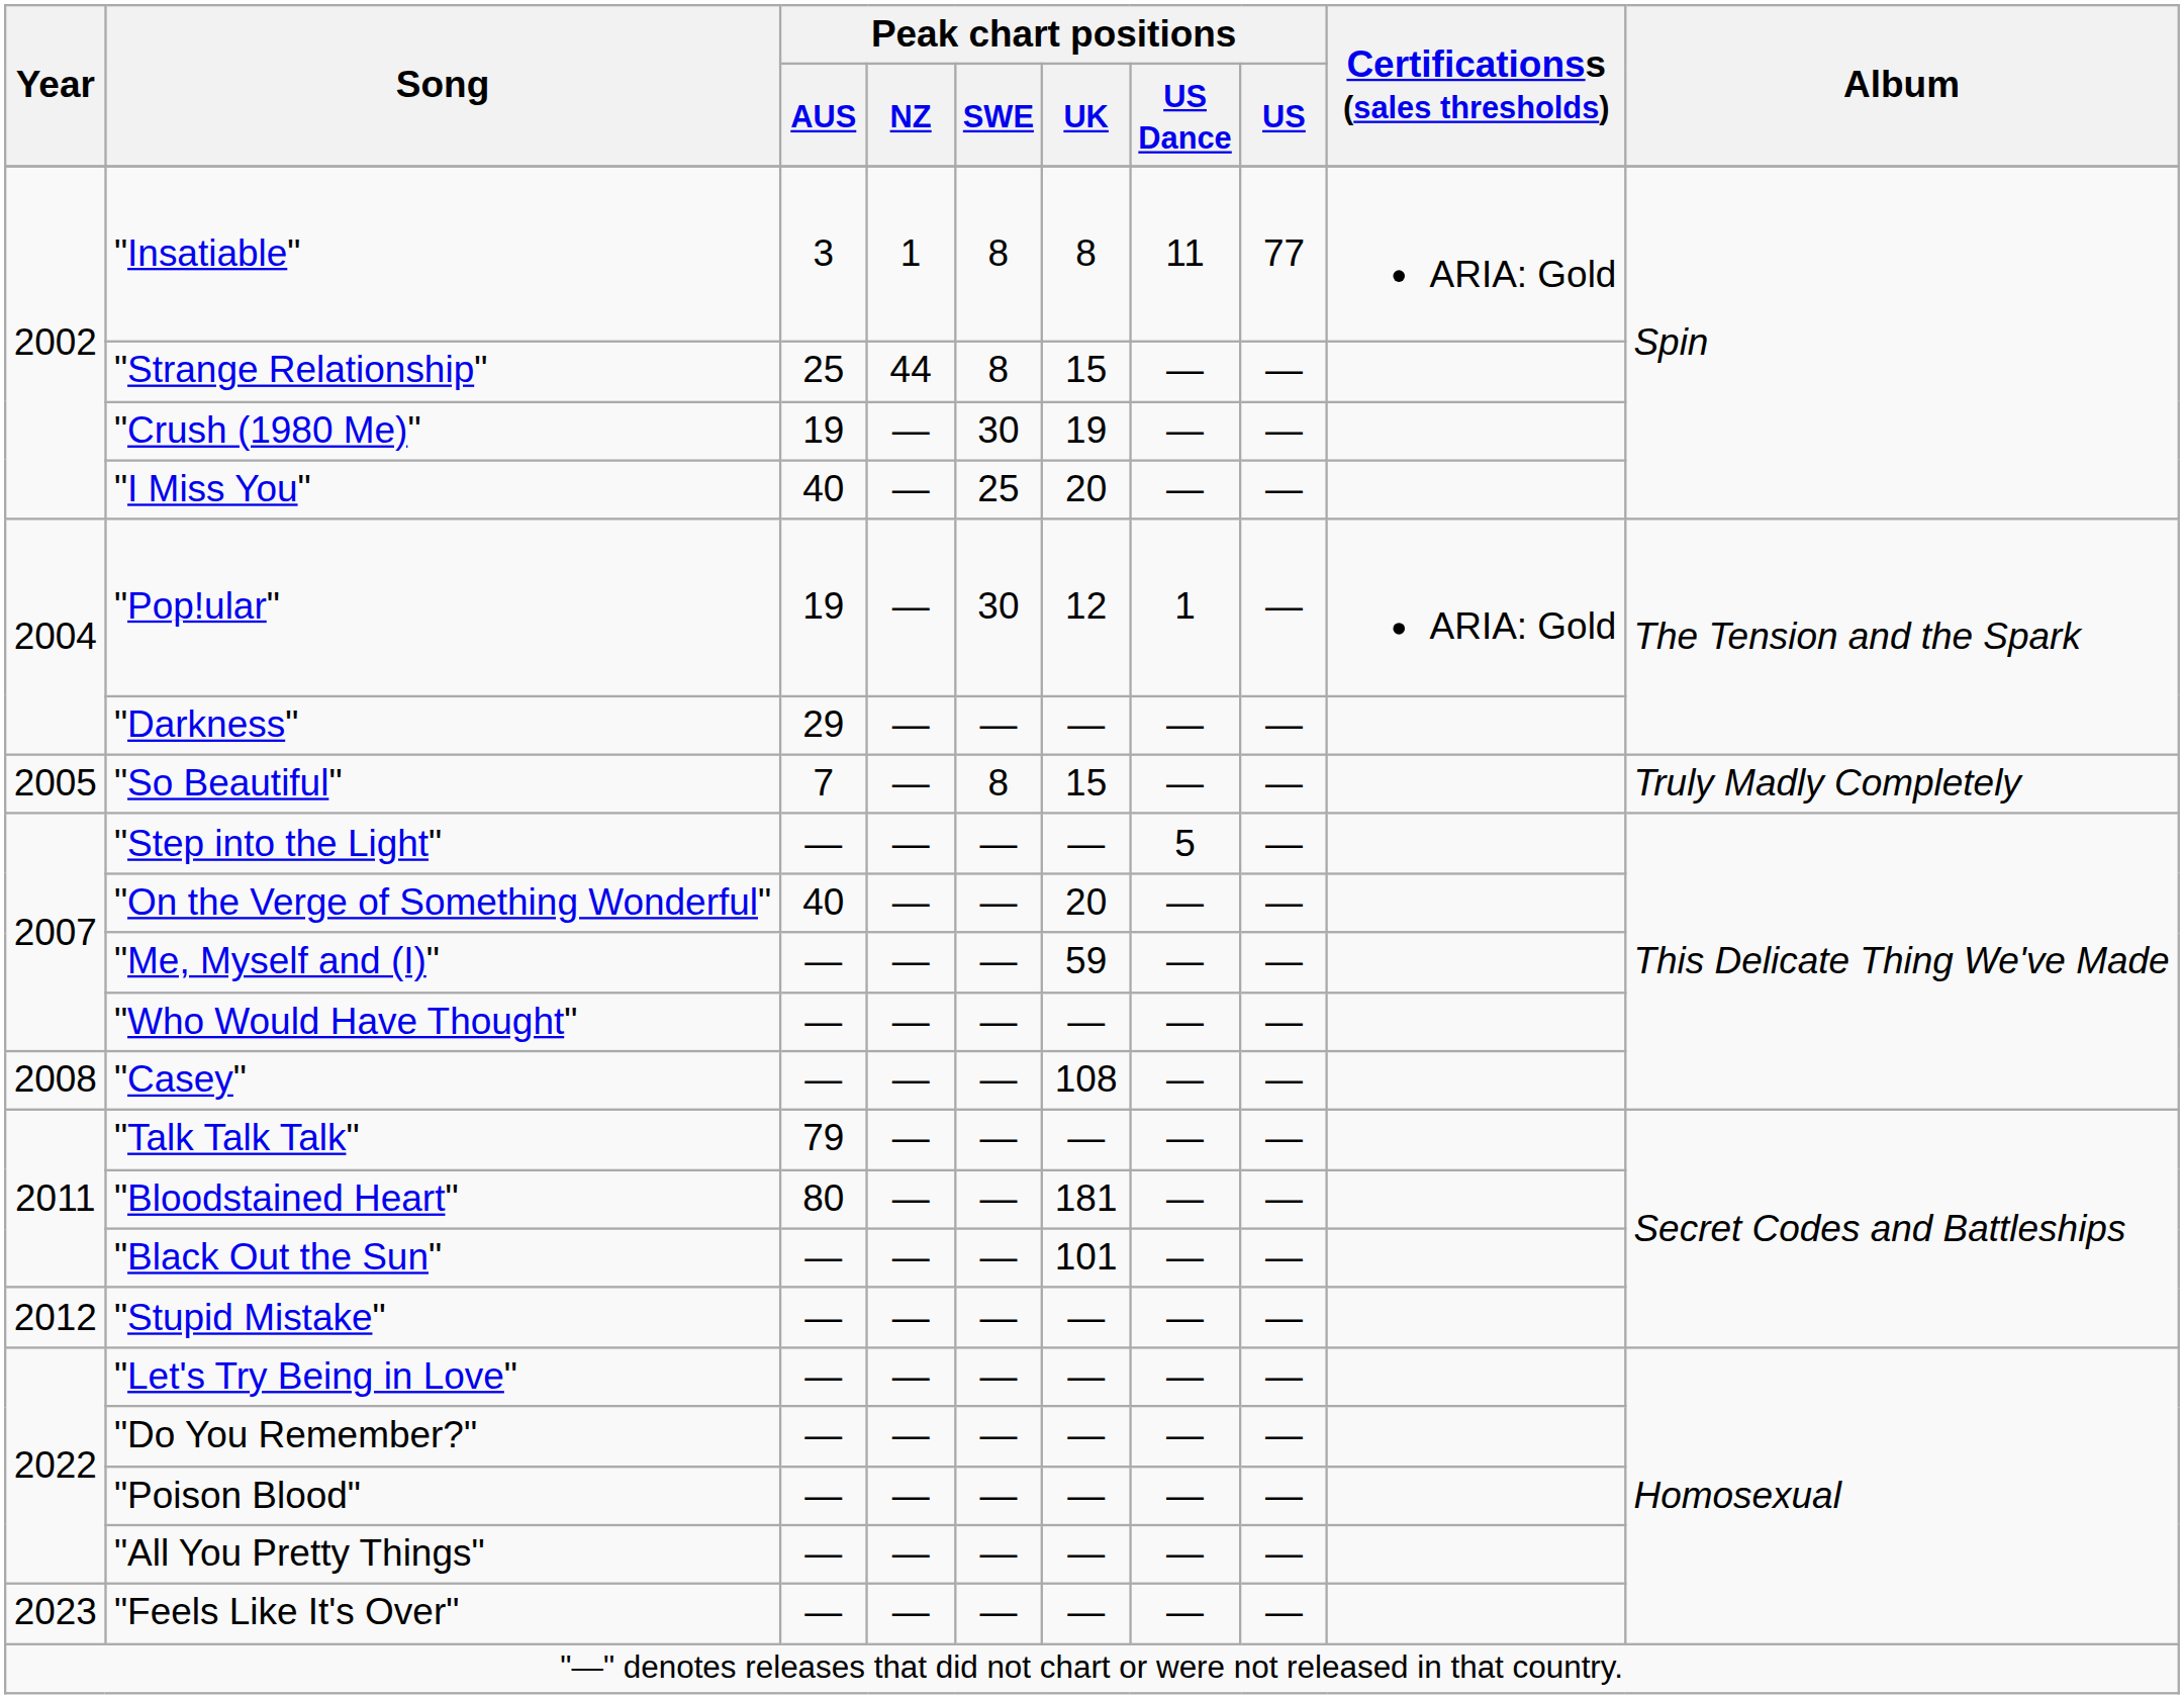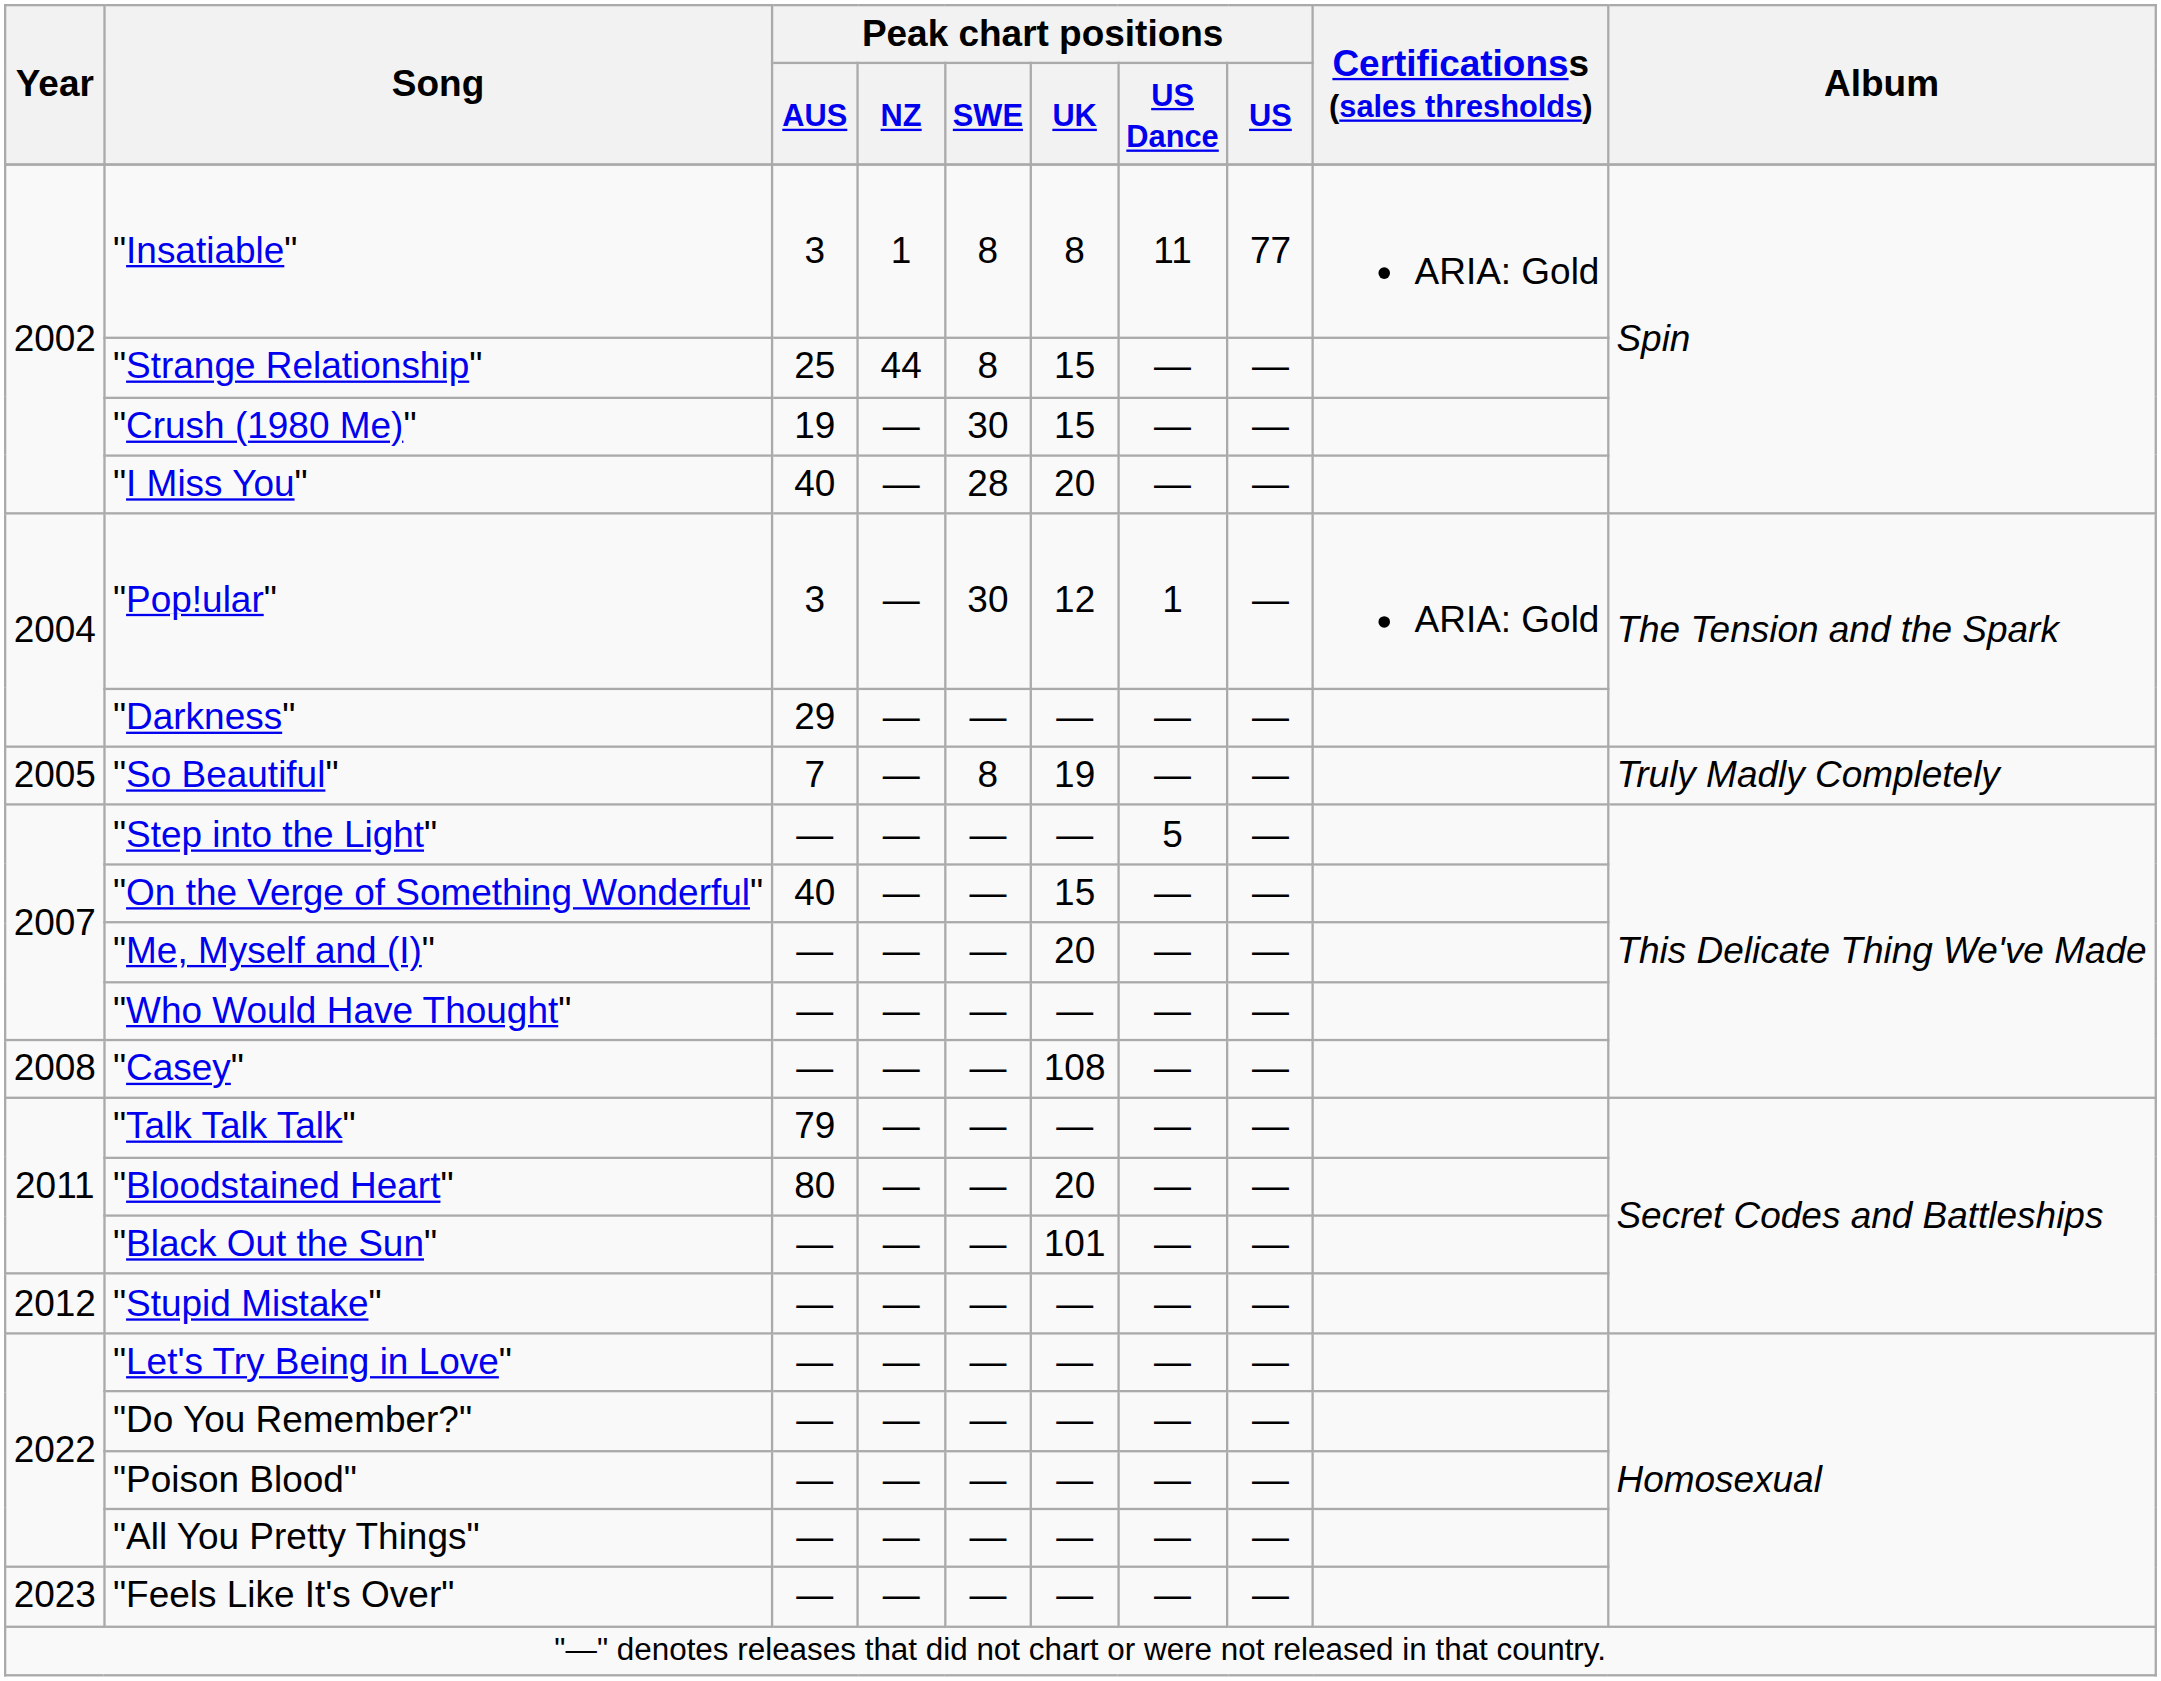 <table class="wikitable">
 <tr>
 <th rowspan="2">Year</th>
 <th rowspan="2">Song</th>
 <th colspan="6">Peak chart positions</th>
 <th rowspan="2"><a href='#'>Certifications</a>s<br><small>(<a href='#'>sales thresholds</a>)</small></th>
 <th rowspan="2">Album</th>
 </tr>
 <tr>
 <th width=30><small><a href='#'>AUS</a><br></small></th>
 <th width=30><small><a href='#'>NZ</a><br></small></th>
 <th width=30><small><a href='#'>SWE</a><br></small></th>
 <th width=30><small><a href='#'>UK</a><br></small></th>
 <th width=30><small><a href='#'>US<br>Dance</a><br></small></th>
 <th width=30><small><a href='#'>US</a><br></small></th>
 </tr>
 <tr>
 </tr>
 <tr>
 <td align="center" rowspan="4">2002</td>
 <td>"<a href='#'>Insatiable</a>"</td>
 <td align="center">3</td>
 <td align="center">1</td>
 <td align="center">8</td>
 <td align="center">8</td>
 <td align="center">11</td>
 <td align="center">77</td>
 <td><br><ul><li>ARIA: Gold</li></ul></td>
 <td rowspan="4"><em>Spin</em></td>
 </tr>
 <tr>
 <td>"<a href='#'>Strange Relationship</a>"</td>
 <td align="center">25</td>
 <td align="center">44</td>
 <td align="center">8</td>
 <td align="center">15</td>
 <td align="center">—</td>
 <td align="center">—</td>
 <td></td>
 </tr>
 <tr>
 <td>"<a href='#'>Crush (1980 Me)</a>"</td>
 <td align="center">19</td>
 <td align="center">—</td>
 <td align="center">30</td>
-<td align="center">19</td>
+<td align="center">15</td>
 <td align="center">—</td>
 <td align="center">—</td>
 <td></td>
 </tr>
 <tr>
 <td>"<a href='#'>I Miss You</a>"</td>
 <td align="center">40</td>
 <td align="center">—</td>
-<td align="center">25</td>
+<td align="center">28</td>
 <td align="center">20</td>
 <td align="center">—</td>
 <td align="center">—</td>
 <td></td>
 </tr>
 <tr>
 <td align="center" rowspan="2">2004</td>
 <td>"<a href='#'>Pop!ular</a>"</td>
-<td align="center">19</td>
+<td align="center">3</td>
 <td align="center">—</td>
 <td align="center">30</td>
 <td align="center">12</td>
 <td align="center">1</td>
 <td align="center">—</td>
 <td><br><ul><li>ARIA: Gold</li></ul></td>
 <td rowspan=2><em>The Tension and the Spark</em></td>
 </tr>
 <tr>
 <td>"<a href='#'>Darkness</a>"</td>
 <td align="center">29</td>
 <td align="center">—</td>
 <td align="center">—</td>
 <td align="center">—</td>
 <td align="center">—</td>
 <td align="center">—</td>
 <td></td>
 </tr>
 <tr>
 <td align="center">2005</td>
 <td>"<a href='#'>So Beautiful</a>"</td>
 <td align="center">7</td>
 <td align="center">—</td>
 <td align="center">8</td>
-<td align="center">15</td>
+<td align="center">19</td>
 <td align="center">—</td>
 <td align="center">—</td>
 <td></td>
 <td><em>Truly Madly Completely</em></td>
 </tr>
 <tr>
 <td align="center" rowspan="4">2007</td>
 <td>"<a href='#'>Step into the Light</a>"</td>
 <td align="center">—</td>
 <td align="center">—</td>
 <td align="center">—</td>
 <td align="center">—</td>
 <td align="center">5</td>
 <td align="center">—</td>
 <td></td>
 <td rowspan="5"><em>This Delicate Thing We've Made</em></td>
 </tr>
 <tr>
 <td>"<a href='#'>On the Verge of Something Wonderful</a>"</td>
 <td align="center">40</td>
 <td align="center">—</td>
 <td align="center">—</td>
-<td align="center">20</td>
+<td align="center">15</td>
 <td align="center">—</td>
 <td align="center">—</td>
 <td></td>
 </tr>
 <tr>
 <td>"<a href='#'>Me, Myself and (I)</a>"</td>
 <td align="center">—</td>
 <td align="center">—</td>
 <td align="center">—</td>
-<td align="center">59</td>
+<td align="center">20</td>
 <td align="center">—</td>
 <td align="center">—</td>
 <td></td>
 </tr>
 <tr>
 <td>"<a href='#'>Who Would Have Thought</a>"</td>
 <td align="center">—</td>
 <td align="center">—</td>
 <td align="center">—</td>
 <td align="center">—</td>
 <td align="center">—</td>
 <td align="center">—</td>
 <td></td>
 </tr>
 <tr>
 <td align="center">2008</td>
 <td>"<a href='#'>Casey</a>"</td>
 <td align="center">—</td>
 <td align="center">—</td>
 <td align="center">—</td>
 <td align="center">108</td>
 <td align="center">—</td>
 <td align="center">—</td>
 <td></td>
 </tr>
 <tr>
 <td align="center" rowspan="3">2011</td>
 <td>"<a href='#'>Talk Talk Talk</a>"</td>
 <td align="center">79</td>
 <td align="center">—</td>
 <td align="center">—</td>
 <td align="center">—</td>
 <td align="center">—</td>
 <td align="center">—</td>
 <td></td>
 <td rowspan=4><em>Secret Codes and Battleships</em></td>
 </tr>
 <tr>
 <td>"<a href='#'>Bloodstained Heart</a>"</td>
 <td align="center">80</td>
 <td align="center">—</td>
 <td align="center">—</td>
-<td align="center">181</td>
+<td align="center">20</td>
 <td align="center">—</td>
 <td align="center">—</td>
 <td></td>
 </tr>
 <tr>
 <td>"<a href='#'>Black Out the Sun</a>"</td>
 <td align="center">—</td>
 <td align="center">—</td>
 <td align="center">—</td>
 <td align="center">101</td>
 <td align="center">—</td>
 <td align="center">—</td>
 <td></td>
 </tr>
 <tr>
 <td align="center">2012</td>
 <td>"<a href='#'>Stupid Mistake</a>"</td>
 <td align="center">—</td>
 <td align="center">—</td>
 <td align="center">—</td>
 <td align="center">—</td>
 <td align="center">—</td>
 <td align="center">—</td>
 <td></td>
 </tr>
 <tr>
 <td rowspan="4">2022</td>
 <td>"<a href='#'>Let's Try Being in Love</a>"</td>
 <td align="center">—</td>
 <td align="center">—</td>
 <td align="center">—</td>
 <td align="center">—</td>
 <td align="center">—</td>
 <td align="center">—</td>
 <td></td>
 <td rowspan="5"><em>Homosexual</em></td>
 </tr>
 <tr>
 <td>"Do You Remember?"</td>
 <td align="center">—</td>
 <td align="center">—</td>
 <td align="center">—</td>
 <td align="center">—</td>
 <td align="center">—</td>
 <td align="center">—</td>
 <td></td>
 </tr>
 <tr>
 <td>"Poison Blood"</td>
 <td align="center">—</td>
 <td align="center">—</td>
 <td align="center">—</td>
 <td align="center">—</td>
 <td align="center">—</td>
 <td align="center">—</td>
 <td></td>
 </tr>
 <tr>
 <td>"All You Pretty Things"</td>
 <td align="center">—</td>
 <td align="center">—</td>
 <td align="center">—</td>
 <td align="center">—</td>
 <td align="center">—</td>
 <td align="center">—</td>
 <td></td>
 </tr>
 <tr>
 <td>2023</td>
 <td>"Feels Like It's Over"</td>
 <td align="center">—</td>
 <td align="center">—</td>
 <td align="center">—</td>
 <td align="center">—</td>
 <td align="center">—</td>
 <td align="center">—</td>
 <td></td>
 </tr>
 <tr>
 <td align="center" colspan="10" style="font-size: 85%">"—" denotes releases that did not chart or were not released in that country.</td>
 </tr>
 </table>
